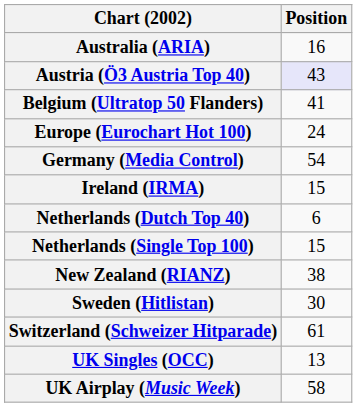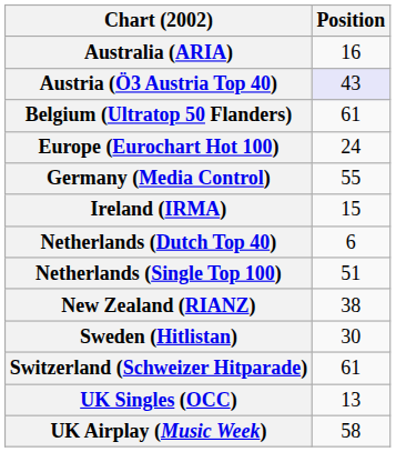 <table class="wikitable sortable plainrowheaders" style="text-align:center">
 <tr>
 <th>Chart (2002)</th>
 <th>Position</th>
 </tr>
 <tr>
 <th scope="row">Australia (<a href='#'>ARIA</a>)</th>
 <td>16</td>
 </tr>
 <tr>
 <th scope="row">Austria (<a href='#'>Ö3 Austria Top 40</a>)</th>
 <td style="background: lavender;">43</td>
 </tr>
 <tr>
 <th scope="row">Belgium (<a href='#'>Ultratop 50</a> Flanders)</th>
-<td>41</td>
+<td>61</td>
 </tr>
 <tr>
 <th scope="row">Europe (<a href='#'>Eurochart Hot 100</a>)</th>
 <td>24</td>
 </tr>
 <tr>
 <th scope="row">Germany (<a href='#'>Media Control</a>)</th>
-<td>54</td>
+<td>55</td>
 </tr>
 <tr>
 <th scope="row">Ireland (<a href='#'>IRMA</a>)</th>
 <td>15</td>
 </tr>
 <tr>
 <th scope="row">Netherlands (<a href='#'>Dutch Top 40</a>)</th>
 <td>6</td>
 </tr>
 <tr>
 <th scope="row">Netherlands (<a href='#'>Single Top 100</a>)</th>
-<td>15</td>
+<td>51</td>
 </tr>
 <tr>
 <th scope="row">New Zealand (<a href='#'>RIANZ</a>)</th>
 <td>38</td>
 </tr>
 <tr>
 <th scope="row">Sweden (<a href='#'>Hitlistan</a>)</th>
 <td>30</td>
 </tr>
 <tr>
 <th scope="row">Switzerland (<a href='#'>Schweizer Hitparade</a>)</th>
 <td>61</td>
 </tr>
 <tr>
 <th scope="row"><a href='#'>UK Singles</a> (<a href='#'>OCC</a>)</th>
 <td>13</td>
 </tr>
 <tr>
 <th scope="row">UK Airplay (<em><a href='#'>Music Week</a></em>)</th>
 <td>58</td>
 </tr>
 </table>
